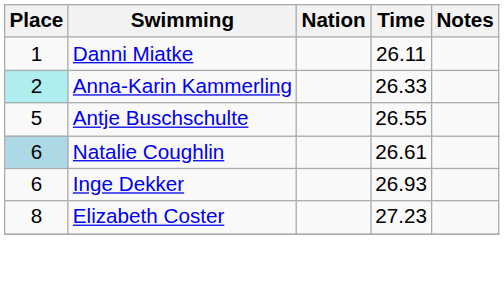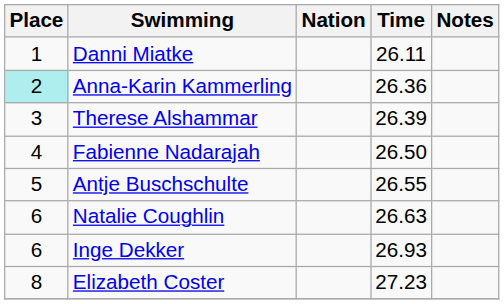 <table class="wikitable sortable" style="text-align:center">
 <tr>
 <th>Place</th>
 <th>Swimming</th>
 <th>Nation</th>
 <th>Time</th>
 <th>Notes</th>
 </tr>
 <tr>
 <td>1</td>
 <td align=left><a href='#'>Danni Miatke</a></td>
 <td align=left></td>
 <td>26.11</td>
 <td></td>
 </tr>
 <tr>
 <td style="background: paleturquoise;">2</td>
 <td align=left><a href='#'>Anna-Karin Kammerling</a></td>
 <td align=left></td>
-<td>26.33</td>
+<td>26.36</td>
+<td></td>
+</tr>
+<tr>
+<td>3</td>
+<td align=left><a href='#'>Therese Alshammar</a></td>
+<td align=left></td>
+<td>26.39</td>
+<td></td>
+</tr>
+<tr>
+<td>4</td>
+<td align=left><a href='#'>Fabienne Nadarajah</a></td>
+<td align=left></td>
+<td>26.50</td>
 <td></td>
 </tr>
 <tr>
 <td>5</td>
 <td align=left><a href='#'>Antje Buschschulte</a></td>
 <td align=left></td>
 <td>26.55</td>
 <td></td>
 </tr>
 <tr>
-<td style="background: lightblue;">6</td>
+<td>6</td>
 <td align=left><a href='#'>Natalie Coughlin</a></td>
 <td align=left></td>
-<td>26.61</td>
+<td>26.63</td>
 <td></td>
 </tr>
 <tr>
 <td>6</td>
 <td align=left><a href='#'>Inge Dekker</a></td>
 <td align=left></td>
 <td>26.93</td>
 <td></td>
 </tr>
 <tr>
 <td>8</td>
 <td align=left><a href='#'>Elizabeth Coster</a></td>
 <td align=left></td>
 <td>27.23</td>
 <td></td>
 </tr>
 <tr>
 </tr>
 </table>
